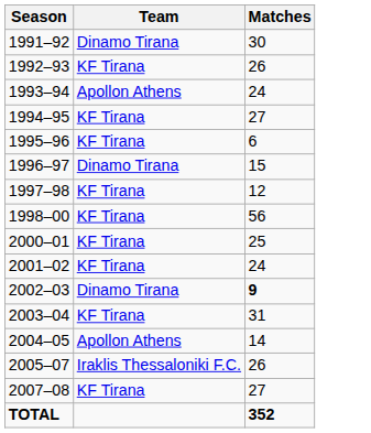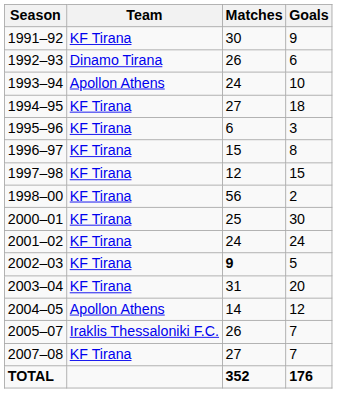 <table class="wikitable">
 <tr>
 <th>Season</th>
 <th>Team</th>
 <th>Matches</th>
+<th>Goals</th>
 </tr>
 <tr>
 <td>1991–92</td>
-<td><a href='#'>Dinamo Tirana</a></td>
+<td><a href='#'>KF Tirana</a></td>
 <td>30</td>
+<td>9</td>
 </tr>
 <tr>
 <td>1992–93</td>
-<td><a href='#'>KF Tirana</a></td>
+<td><a href='#'>Dinamo Tirana</a></td>
 <td>26</td>
+<td>6</td>
 </tr>
 <tr>
 <td>1993–94</td>
 <td><a href='#'>Apollon Athens</a></td>
 <td>24</td>
+<td>10</td>
 </tr>
 <tr>
 <td>1994–95</td>
 <td><a href='#'>KF Tirana</a></td>
 <td>27</td>
+<td>18</td>
 </tr>
 <tr>
 <td>1995–96</td>
 <td><a href='#'>KF Tirana</a></td>
 <td>6</td>
+<td>3</td>
 </tr>
 <tr>
 <td>1996–97</td>
-<td><a href='#'>Dinamo Tirana</a></td>
+<td><a href='#'>KF Tirana</a></td>
 <td>15</td>
+<td>8</td>
 </tr>
 <tr>
 <td>1997–98</td>
 <td><a href='#'>KF Tirana</a></td>
 <td>12</td>
+<td>15</td>
 </tr>
 <tr>
 <td>1998–00</td>
 <td><a href='#'>KF Tirana</a></td>
 <td>56</td>
+<td>2</td>
 </tr>
 <tr>
 <td>2000–01</td>
 <td><a href='#'>KF Tirana</a></td>
 <td>25</td>
+<td>30</td>
 </tr>
 <tr>
 <td>2001–02</td>
 <td><a href='#'>KF Tirana</a></td>
 <td>24</td>
+<td>24</td>
 </tr>
 <tr>
 <td>2002–03</td>
-<td><a href='#'>Dinamo Tirana</a></td>
+<td><a href='#'>KF Tirana</a></td>
 <td><strong>9</strong></td>
+<td>5</td>
 </tr>
 <tr>
 <td>2003–04</td>
 <td><a href='#'>KF Tirana</a></td>
 <td>31</td>
+<td>20</td>
 </tr>
 <tr>
 <td>2004–05</td>
 <td><a href='#'>Apollon Athens</a></td>
 <td>14</td>
+<td>12</td>
 </tr>
 <tr>
 <td>2005–07</td>
 <td><a href='#'>Iraklis Thessaloniki F.C.</a></td>
 <td>26</td>
+<td>7</td>
 </tr>
 <tr>
 <td>2007–08</td>
 <td><a href='#'>KF Tirana</a></td>
 <td>27</td>
+<td>7</td>
 </tr>
 <tr>
 <td><strong>TOTAL</strong></td>
 <td></td>
 <td><strong>352</strong></td>
+<td><strong>176</strong></td>
 </tr>
 </table>
